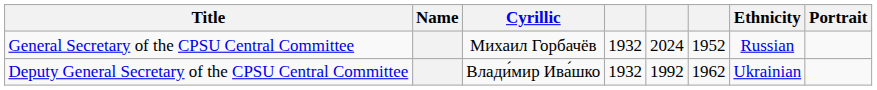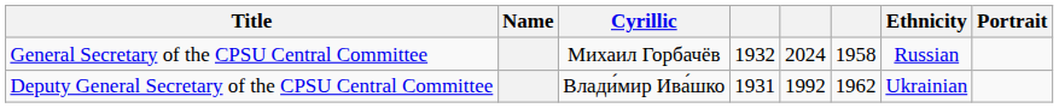 <table class="wikitable sortable" style=text-align:center>
 <tr>
 <th scope="col">Title</th>
 <th scope="col">Name</th>
 <th scope="col" class="unsortable"><a href='#'>Cyrillic</a></th>
 <th scope="col"></th>
 <th scope="col"></th>
 <th scope="col"></th>
 <th scope="col">Ethnicity</th>
 <th scope="col" class="unsortable">Portrait</th>
 </tr>
 <tr>
 <td align="left"><a href='#'>General Secretary</a> of the <a href='#'>CPSU Central Committee</a></td>
 <th align="center" scope="row" style="font-weight:normal;"></th>
 <td>Михаил Горбачёв</td>
 <td>1932</td>
 <td>2024</td>
-<td>1952</td>
+<td>1958</td>
 <td><a href='#'>Russian</a></td>
 <td></td>
 </tr>
 <tr>
 <td align="left"><a href='#'>Deputy General Secretary</a> of the <a href='#'>CPSU Central Committee</a></td>
 <th align="center" scope="row" style="font-weight:normal;"></th>
 <td>Влади́мир Ива́шко</td>
-<td>1932</td>
+<td>1931</td>
 <td>1992</td>
 <td>1962</td>
 <td><a href='#'>Ukrainian</a></td>
 <td></td>
 </tr>
 </table>
